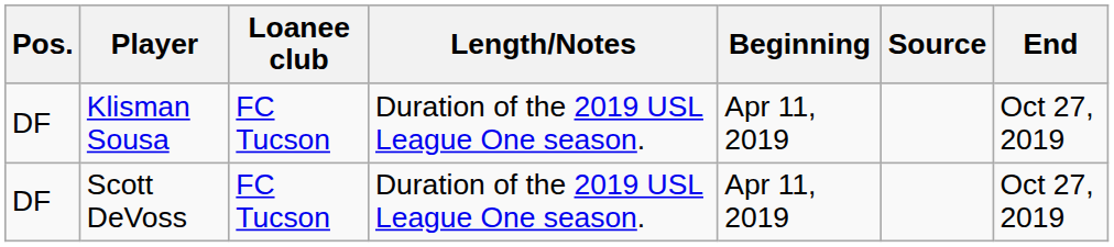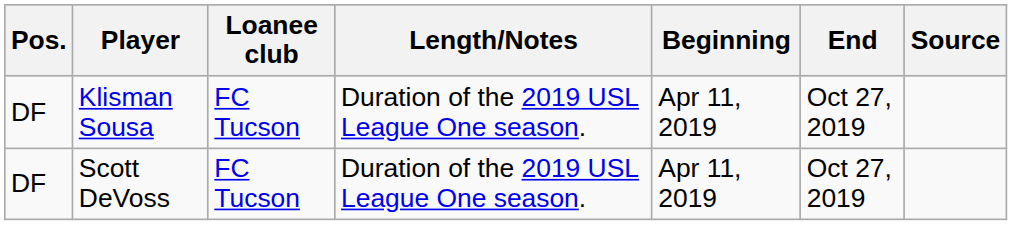 <table class="wikitable sortable" style="text-align: left">
 <tr>
 <th><strong>Pos.</strong></th>
 <th><strong>Player</strong></th>
 <th><strong>Loanee club</strong></th>
 <th><strong>Length/Notes</strong></th>
 <th><strong>Beginning</strong></th>
+<th><strong>End</strong></th>
 <th><strong>Source</strong></th>
-<th><strong>End</strong></th>
 </tr>
 <tr>
 <td>DF</td>
 <td> <a href='#'>Klisman Sousa</a></td>
 <td> <a href='#'>FC Tucson</a></td>
 <td>Duration of the <a href='#'>2019 USL League One season</a>.</td>
 <td>Apr 11, 2019</td>
+<td>Oct 27, 2019</td>
 <td align=center></td>
-<td>Oct 27, 2019</td>
 </tr>
 <tr>
 <td>DF</td>
 <td> Scott DeVoss</td>
 <td> <a href='#'>FC Tucson</a></td>
 <td>Duration of the <a href='#'>2019 USL League One season</a>.</td>
 <td>Apr 11, 2019</td>
+<td>Oct 27, 2019</td>
 <td align=center></td>
-<td>Oct 27, 2019</td>
 </tr>
 </table>
